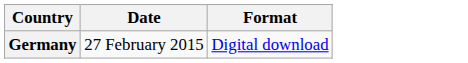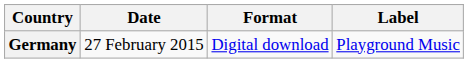 <table class="wikitable plainrowheaders">
 <tr>
 <th scope="col">Country</th>
 <th scope="col">Date</th>
 <th scope="col">Format</th>
+<th scope="col">Label</th>
 </tr>
 <tr>
 <th scope="row">Germany</th>
 <td rowspan="1">27 February 2015</td>
 <td rowspan="1"><a href='#'>Digital download</a></td>
+<td><a href='#'>Playground Music</a></td>
 </tr>
 </table>
